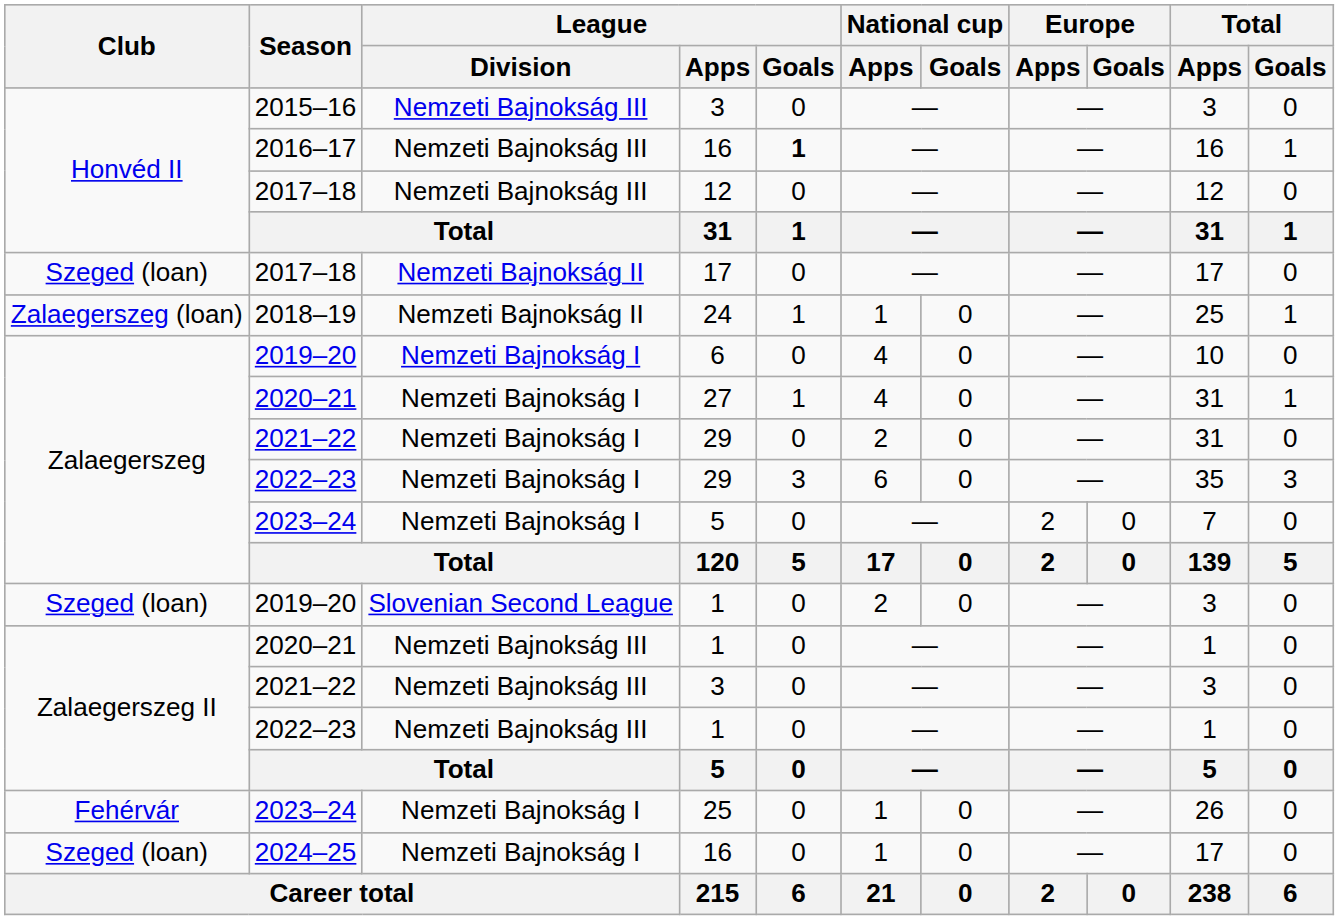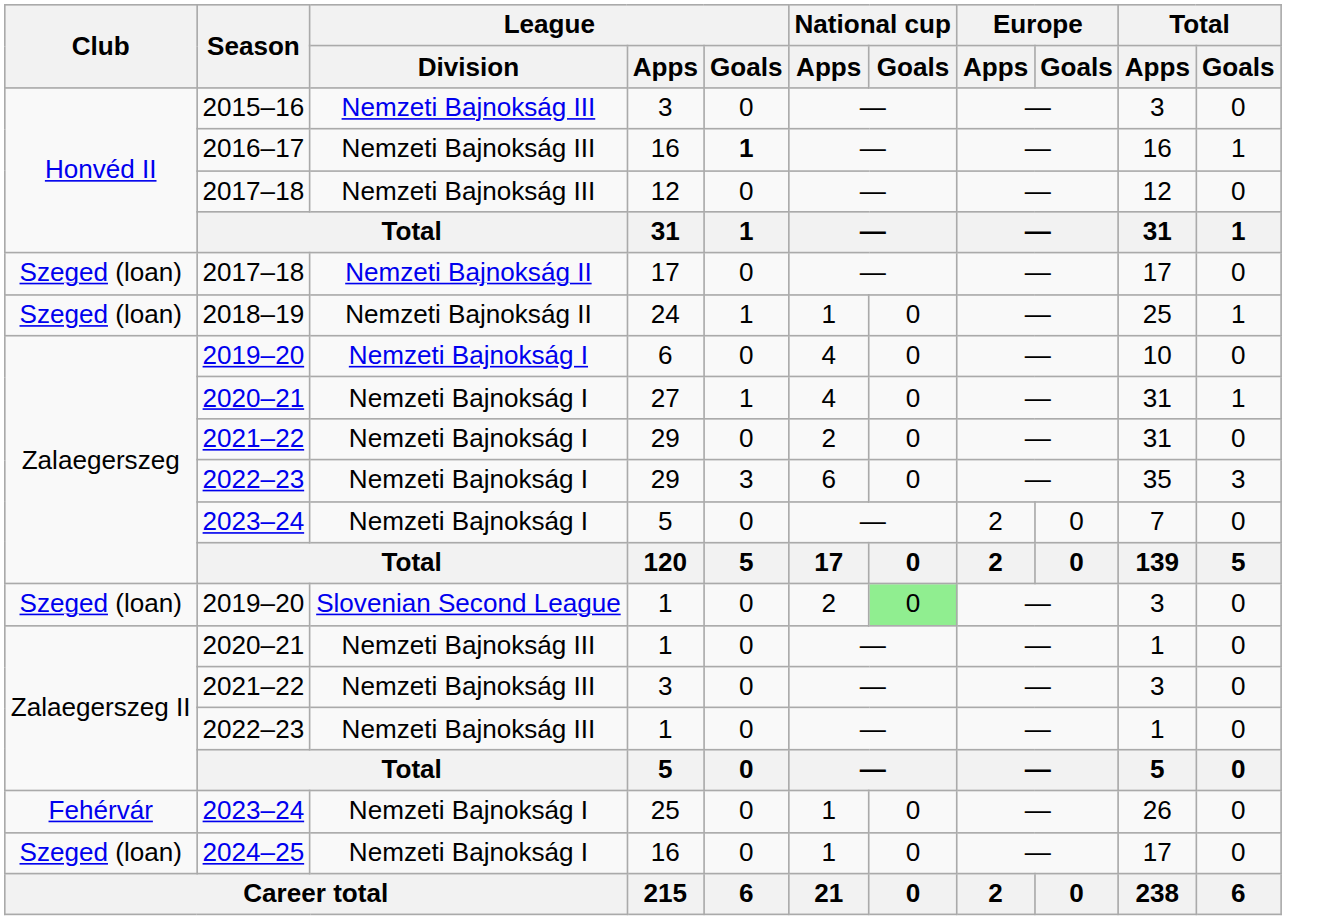 <table class="wikitable" style="text-align: center;">
 <tr>
 <th rowspan="2">Club</th>
 <th rowspan="2">Season</th>
 <th colspan="3">League</th>
 <th colspan="2">National cup</th>
 <th colspan="2">Europe</th>
 <th colspan="2">Total</th>
 </tr>
 <tr>
 <th>Division</th>
 <th>Apps</th>
 <th>Goals</th>
 <th>Apps</th>
 <th>Goals</th>
 <th>Apps</th>
 <th>Goals</th>
 <th>Apps</th>
 <th>Goals</th>
 </tr>
 <tr>
 <td rowspan="4"><a href='#'>Honvéd II</a></td>
 <td>2015–16</td>
 <td><a href='#'>Nemzeti Bajnokság III</a></td>
 <td>3</td>
 <td>0</td>
 <td colspan="2">—</td>
 <td colspan="2">—</td>
 <td>3</td>
 <td>0</td>
 </tr>
 <tr>
 <td>2016–17</td>
 <td>Nemzeti Bajnokság III</td>
 <td>16</td>
 <td><strong>1</strong></td>
 <td colspan="2">—</td>
 <td colspan="2">—</td>
 <td>16</td>
 <td>1</td>
 </tr>
 <tr>
 <td>2017–18</td>
 <td>Nemzeti Bajnokság III</td>
 <td>12</td>
 <td>0</td>
 <td colspan="2">—</td>
 <td colspan="2">—</td>
 <td>12</td>
 <td>0</td>
 </tr>
 <tr>
 <th colspan="2">Total</th>
 <th>31</th>
 <th>1</th>
 <th colspan="2">—</th>
 <th colspan="2">—</th>
 <th>31</th>
 <th>1</th>
 </tr>
 <tr>
 <td><a href='#'>Szeged</a> (loan)</td>
 <td>2017–18</td>
 <td><a href='#'>Nemzeti Bajnokság II</a></td>
 <td>17</td>
 <td>0</td>
 <td colspan="2">—</td>
 <td colspan="2">—</td>
 <td>17</td>
 <td>0</td>
 </tr>
 <tr>
-<td><a href='#'>Zalaegerszeg</a> (loan)</td>
+<td><a href='#'>Szeged</a> (loan)</td>
 <td>2018–19</td>
 <td>Nemzeti Bajnokság II</td>
 <td>24</td>
 <td>1</td>
 <td>1</td>
 <td>0</td>
 <td colspan="2">—</td>
 <td>25</td>
 <td>1</td>
 </tr>
 <tr>
 <td rowspan="6">Zalaegerszeg</td>
 <td><a href='#'>2019–20</a></td>
 <td><a href='#'>Nemzeti Bajnokság I</a></td>
 <td>6</td>
 <td>0</td>
 <td>4</td>
 <td>0</td>
 <td colspan="2">—</td>
 <td>10</td>
 <td>0</td>
 </tr>
 <tr>
 <td><a href='#'>2020–21</a></td>
 <td>Nemzeti Bajnokság I</td>
 <td>27</td>
 <td>1</td>
 <td>4</td>
 <td>0</td>
 <td colspan="2">—</td>
 <td>31</td>
 <td>1</td>
 </tr>
 <tr>
 <td><a href='#'>2021–22</a></td>
 <td>Nemzeti Bajnokság I</td>
 <td>29</td>
 <td>0</td>
 <td>2</td>
 <td>0</td>
 <td colspan="2">—</td>
 <td>31</td>
 <td>0</td>
 </tr>
 <tr>
 <td><a href='#'>2022–23</a></td>
 <td>Nemzeti Bajnokság I</td>
 <td>29</td>
 <td>3</td>
 <td>6</td>
 <td>0</td>
 <td colspan="2">—</td>
 <td>35</td>
 <td>3</td>
 </tr>
 <tr>
 <td><a href='#'>2023–24</a></td>
 <td>Nemzeti Bajnokság I</td>
 <td>5</td>
 <td>0</td>
 <td colspan="2">—</td>
 <td>2</td>
 <td>0</td>
 <td>7</td>
 <td>0</td>
 </tr>
 <tr>
 <th colspan="2">Total</th>
 <th>120</th>
 <th>5</th>
 <th>17</th>
 <th>0</th>
 <th>2</th>
 <th>0</th>
 <th>139</th>
 <th>5</th>
 </tr>
 <tr>
 <td><a href='#'>Szeged</a> (loan)</td>
 <td>2019–20</td>
 <td><a href='#'>Slovenian Second League</a></td>
 <td>1</td>
 <td>0</td>
 <td>2</td>
-<td>0</td>
+<td style="background: lightgreen;">0</td>
 <td colspan="2">—</td>
 <td>3</td>
 <td>0</td>
 </tr>
 <tr>
 <td rowspan="4">Zalaegerszeg II</td>
 <td>2020–21</td>
 <td>Nemzeti Bajnokság III</td>
 <td>1</td>
 <td>0</td>
 <td colspan="2">—</td>
 <td colspan="2">—</td>
 <td>1</td>
 <td>0</td>
 </tr>
 <tr>
 <td>2021–22</td>
 <td>Nemzeti Bajnokság III</td>
 <td>3</td>
 <td>0</td>
 <td colspan="2">—</td>
 <td colspan="2">—</td>
 <td>3</td>
 <td>0</td>
 </tr>
 <tr>
 <td>2022–23</td>
 <td>Nemzeti Bajnokság III</td>
 <td>1</td>
 <td>0</td>
 <td colspan="2">—</td>
 <td colspan="2">—</td>
 <td>1</td>
 <td>0</td>
 </tr>
 <tr>
 <th colspan="2">Total</th>
 <th>5</th>
 <th>0</th>
 <th colspan="2">—</th>
 <th colspan="2">—</th>
 <th>5</th>
 <th>0</th>
 </tr>
 <tr>
 <td><a href='#'>Fehérvár</a></td>
 <td><a href='#'>2023–24</a></td>
 <td>Nemzeti Bajnokság I</td>
 <td>25</td>
 <td>0</td>
 <td>1</td>
 <td>0</td>
 <td colspan="2">—</td>
 <td>26</td>
 <td>0</td>
 </tr>
 <tr>
 <td><a href='#'>Szeged</a> (loan)</td>
 <td><a href='#'>2024–25</a></td>
 <td>Nemzeti Bajnokság I</td>
 <td>16</td>
 <td>0</td>
 <td>1</td>
 <td>0</td>
 <td colspan="2">—</td>
 <td>17</td>
 <td>0</td>
 </tr>
 <tr>
 <th colspan="3">Career total</th>
 <th>215</th>
 <th>6</th>
 <th>21</th>
 <th>0</th>
 <th>2</th>
 <th>0</th>
 <th>238</th>
 <th>6</th>
 </tr>
 </table>
